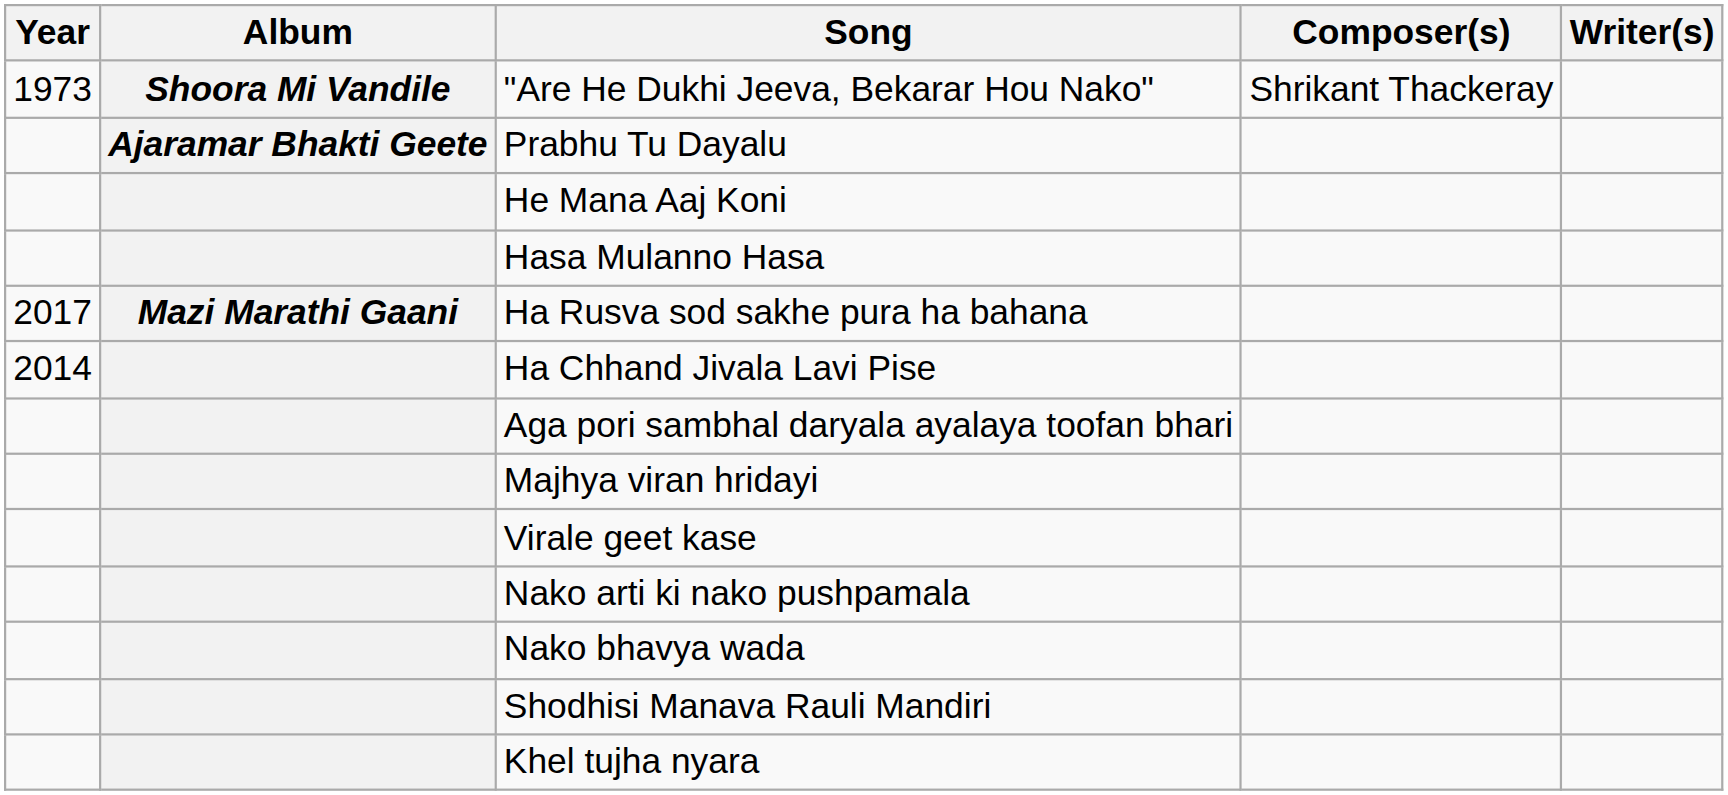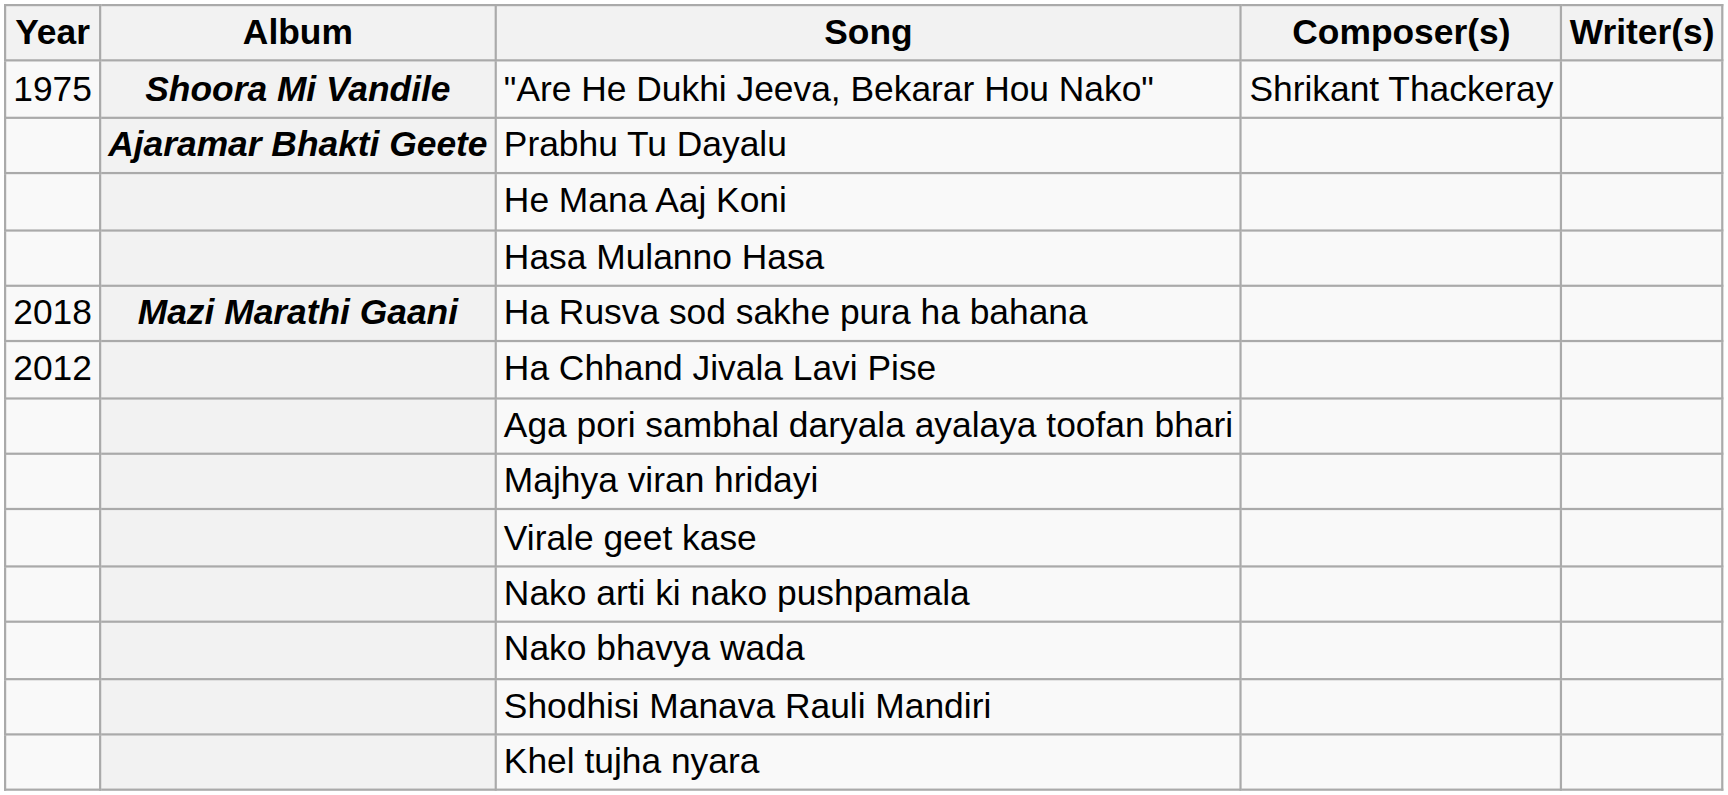 <table class="wikitable sortable">
 <tr>
 <th>Year</th>
 <th>Album</th>
 <th>Song</th>
 <th>Composer(s)</th>
 <th>Writer(s)</th>
 </tr>
 <tr>
-<td>1973</td>
+<td>1975</td>
 <th><em>Shoora Mi Vandile</em></th>
 <td>"Are He Dukhi Jeeva, Bekarar Hou Nako"</td>
 <td>Shrikant Thackeray</td>
 <td></td>
 </tr>
 <tr>
 <td></td>
 <th><em>Ajaramar Bhakti Geete</em></th>
 <td>Prabhu Tu Dayalu</td>
 <td></td>
 <td></td>
 </tr>
 <tr>
 <td></td>
 <th></th>
 <td>He Mana Aaj Koni</td>
 <td></td>
 <td></td>
 </tr>
 <tr>
 <td></td>
 <th></th>
 <td>Hasa Mulanno Hasa</td>
 <td></td>
 <td></td>
 </tr>
 <tr>
-<td>2017</td>
+<td>2018</td>
 <th><em>Mazi Marathi Gaani</em></th>
 <td>Ha Rusva sod sakhe pura ha bahana</td>
 <td></td>
 <td></td>
 </tr>
 <tr>
-<td>2014</td>
+<td>2012</td>
 <th></th>
 <td>Ha Chhand Jivala Lavi Pise</td>
 <td></td>
 <td></td>
 </tr>
 <tr>
 <td></td>
 <th></th>
 <td>Aga pori sambhal daryala ayalaya toofan bhari</td>
 <td></td>
 <td></td>
 </tr>
 <tr>
 <td></td>
 <th></th>
 <td>Majhya viran hridayi</td>
 <td></td>
 <td></td>
 </tr>
 <tr>
 <td></td>
 <th></th>
 <td>Virale geet kase</td>
 <td></td>
 <td></td>
 </tr>
 <tr>
 <td></td>
 <th></th>
 <td>Nako arti ki nako pushpamala</td>
 <td></td>
 <td></td>
 </tr>
 <tr>
 <td></td>
 <th></th>
 <td>Nako bhavya wada</td>
 <td></td>
 <td></td>
 </tr>
 <tr>
 <td></td>
 <th></th>
 <td>Shodhisi Manava Rauli Mandiri</td>
 <td></td>
 <td></td>
 </tr>
 <tr>
 <td></td>
 <th></th>
 <td>Khel tujha nyara</td>
 <td></td>
 <td></td>
 </tr>
 </table>
